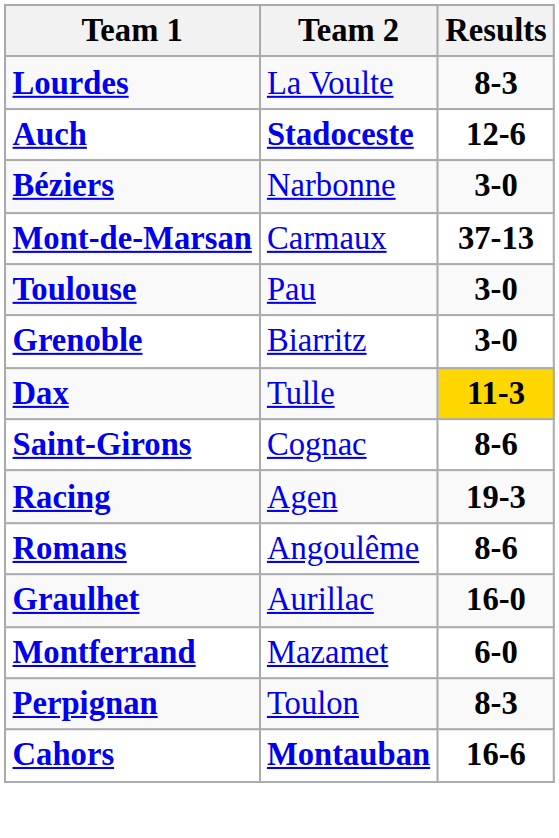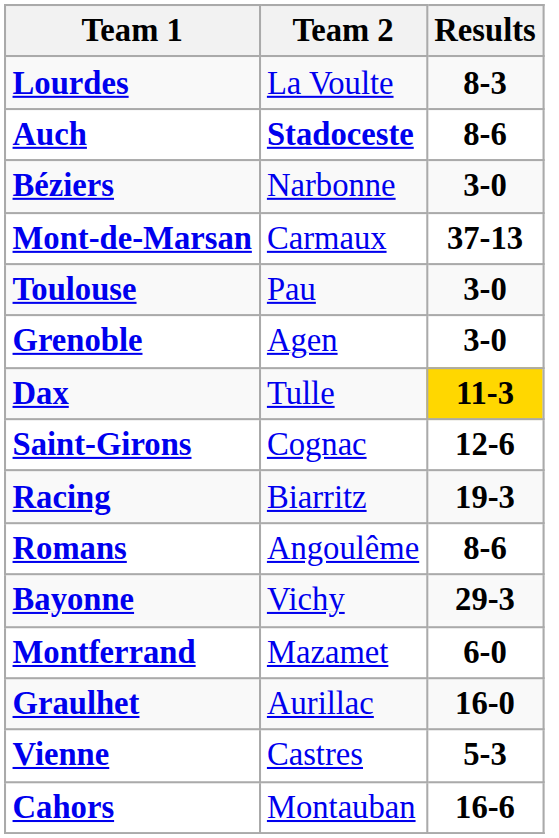 <table class="wikitable">
 <tr>
 <th>Team 1</th>
 <th>Team 2</th>
 <th>Results</th>
 </tr>
 <tr>
 <td><strong><a href='#'>Lourdes</a></strong></td>
 <td><a href='#'>La Voulte</a></td>
 <td align="center"><strong>8-3</strong></td>
 </tr>
 <tr bgcolor="white">
 <td><strong><a href='#'>Auch</a></strong></td>
 <td><strong><a href='#'>Stadoceste</a></strong></td>
-<td align="center"><strong>12-6</strong></td>
+<td align="center"><strong>8-6</strong></td>
 </tr>
 <tr>
 <td><strong><a href='#'>Béziers</a></strong></td>
 <td><a href='#'>Narbonne</a></td>
 <td align="center"><strong>3-0</strong></td>
 </tr>
 <tr bgcolor="white">
 <td><strong><a href='#'>Mont-de-Marsan</a></strong></td>
 <td><a href='#'>Carmaux</a></td>
 <td align="center"><strong>37-13</strong></td>
 </tr>
 <tr>
 <td><strong><a href='#'>Toulouse</a></strong></td>
 <td><a href='#'>Pau</a></td>
 <td align="center"><strong>3-0</strong></td>
 </tr>
 <tr bgcolor="white">
 <td><strong><a href='#'>Grenoble</a></strong></td>
-<td><a href='#'>Biarritz</a></td>
+<td><a href='#'>Agen</a></td>
 <td align="center"><strong>3-0</strong></td>
 </tr>
 <tr>
 <td><strong><a href='#'>Dax</a> </strong></td>
 <td><a href='#'>Tulle</a></td>
 <td align="center" style="background: gold;"><strong>11-3</strong></td>
 </tr>
 <tr bgcolor="white">
 <td><strong><a href='#'>Saint-Girons</a></strong></td>
 <td><a href='#'>Cognac</a></td>
-<td align="center"><strong>8-6</strong></td>
+<td align="center"><strong>12-6</strong></td>
 </tr>
 <tr>
 <td><strong><a href='#'>Racing</a></strong></td>
-<td><a href='#'>Agen</a></td>
+<td><a href='#'>Biarritz</a></td>
 <td align="center"><strong>19-3</strong></td>
 </tr>
 <tr bgcolor="white">
 <td><strong><a href='#'>Romans</a> </strong></td>
 <td><a href='#'>Angoulême</a></td>
 <td align="center"><strong>8-6</strong></td>
 </tr>
 <tr>
-<td><strong><a href='#'>Graulhet</a></strong></td>
-<td><a href='#'>Aurillac</a></td>
-<td align="center"><strong>16-0</strong></td>
+<td><strong><a href='#'>Bayonne</a></strong></td>
+<td><a href='#'>Vichy</a></td>
+<td align="center"><strong>29-3</strong></td>
 </tr>
 <tr bgcolor="white">
 <td><strong><a href='#'>Montferrand</a></strong></td>
 <td><a href='#'>Mazamet</a></td>
 <td align="center"><strong>6-0</strong></td>
 </tr>
 <tr>
-<td><strong><a href='#'>Perpignan</a></strong></td>
-<td><a href='#'>Toulon</a></td>
-<td align="center"><strong>8-3</strong></td>
+<td><strong><a href='#'>Graulhet</a></strong></td>
+<td><a href='#'>Aurillac</a></td>
+<td align="center"><strong>16-0</strong></td>
+</tr>
+<tr bgcolor="white">
+<td><strong><a href='#'>Vienne</a></strong></td>
+<td><a href='#'>Castres</a></td>
+<td align="center"><strong>5-3</strong></td>
 </tr>
 <tr bgcolor="white">
 <td><strong><a href='#'>Cahors</a></strong></td>
-<td><strong><a href='#'>Montauban</a></strong></td>
+<td><a href='#'>Montauban</a></td>
 <td align="center"><strong>16-6</strong></td>
 </tr>
 <tr>
 </tr>
 </table>
